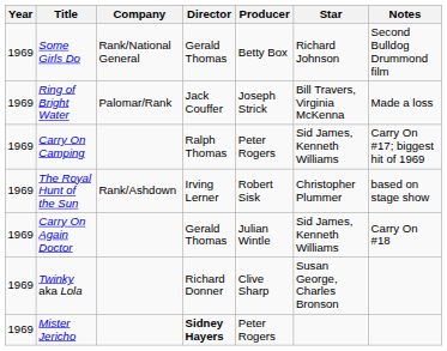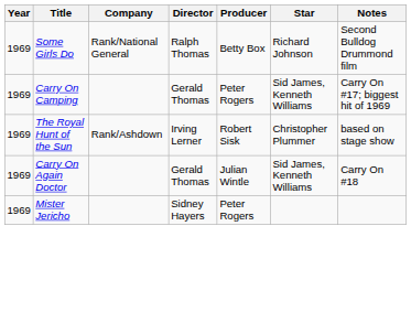 <table class="wikitable sortable">
 <tr>
 <th>Year</th>
 <th>Title</th>
 <th>Company</th>
 <th>Director</th>
 <th>Producer</th>
 <th>Star</th>
 <th>Notes</th>
 </tr>
 <tr>
 <td>1969</td>
 <td><em><a href='#'>Some Girls Do</a></em></td>
 <td>Rank/National General</td>
-<td>Gerald Thomas</td>
+<td>Ralph Thomas</td>
 <td>Betty Box</td>
 <td>Richard Johnson</td>
 <td>Second Bulldog Drummond film</td>
 </tr>
 <tr>
 <td>1969</td>
-<td><em><a href='#'>Ring of Bright Water</a></em></td>
-<td>Palomar/Rank</td>
-<td>Jack Couffer</td>
-<td>Joseph Strick</td>
-<td>Bill Travers, Virginia McKenna</td>
-<td>Made a loss</td>
-</tr>
-<tr>
-<td>1969</td>
 <td><em><a href='#'>Carry On Camping</a></em></td>
 <td></td>
-<td>Ralph Thomas</td>
+<td>Gerald Thomas</td>
 <td>Peter Rogers</td>
 <td>Sid James, Kenneth Williams</td>
 <td>Carry On #17; biggest hit of 1969</td>
 </tr>
 <tr>
 <td>1969</td>
 <td><em><a href='#'>The Royal Hunt of the Sun</a></em></td>
 <td>Rank/Ashdown</td>
 <td>Irving Lerner</td>
 <td>Robert Sisk</td>
 <td>Christopher Plummer</td>
 <td>based on stage show</td>
 </tr>
 <tr>
 <td>1969</td>
 <td><em><a href='#'>Carry On Again Doctor</a></em></td>
 <td></td>
 <td>Gerald Thomas</td>
 <td>Julian Wintle</td>
 <td>Sid James, Kenneth Williams</td>
 <td>Carry On #18</td>
 </tr>
 <tr>
 <td>1969</td>
-<td><em><a href='#'>Twinky</a></em> aka <em>Lola</em></td>
-<td></td>
-<td>Richard Donner</td>
-<td>Clive Sharp</td>
-<td>Susan George, Charles Bronson</td>
-<td></td>
-</tr>
-<tr>
-<td>1969</td>
 <td><em><a href='#'>Mister Jericho</a></em></td>
 <td></td>
-<td><strong>Sidney Hayers</strong></td>
+<td>Sidney Hayers</td>
 <td>Peter Rogers</td>
 <td></td>
 <td></td>
 </tr>
 </table>
